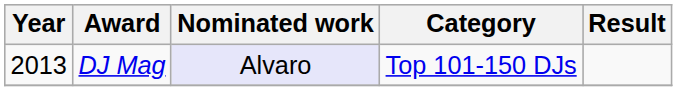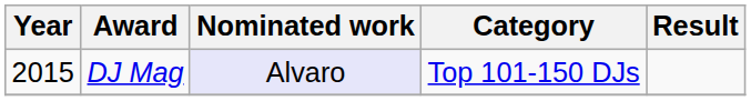 <table class="wikitable plainrowheaders" style="text-align:center;">
 <tr>
 <th>Year</th>
 <th>Award</th>
 <th>Nominated work</th>
 <th>Category</th>
 <th>Result</th>
 </tr>
 <tr>
-<td rowspan="1">2013</td>
+<td rowspan="1">2015</td>
 <td rowspan="1"><em><a href='#'>DJ Mag</a></em></td>
 <td style="background: lavender;">Alvaro</td>
 <td><a href='#'>Top 101-150 DJs</a></td>
 <td></td>
 </tr>
 <tr>
 </tr>
 </table>
